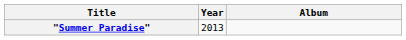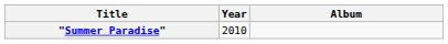 <table class="wikitable plainrowheaders" style="text-align:center;" border="1">
 <tr>
 <th scope="col" style="width:20em;">Title</th>
 <th scope="col">Year</th>
 <th scope="col" style="width:18em;">Album</th>
 </tr>
 <tr>
 <th scope="row">"<a href='#'>Summer Paradise</a>" <br></th>
-<td>2013</td>
+<td>2010</td>
 <td></td>
 </tr>
 </table>
